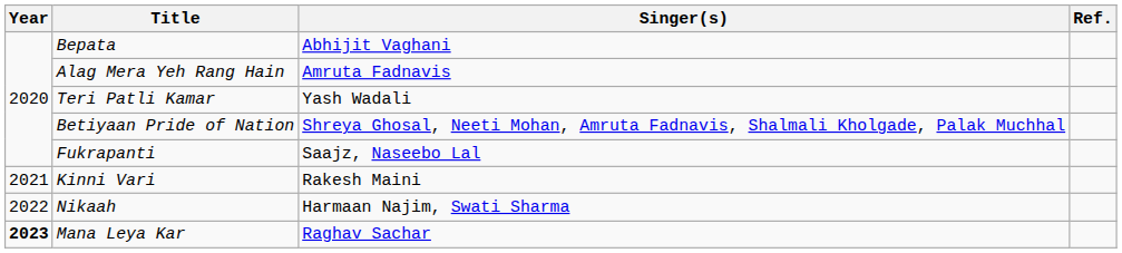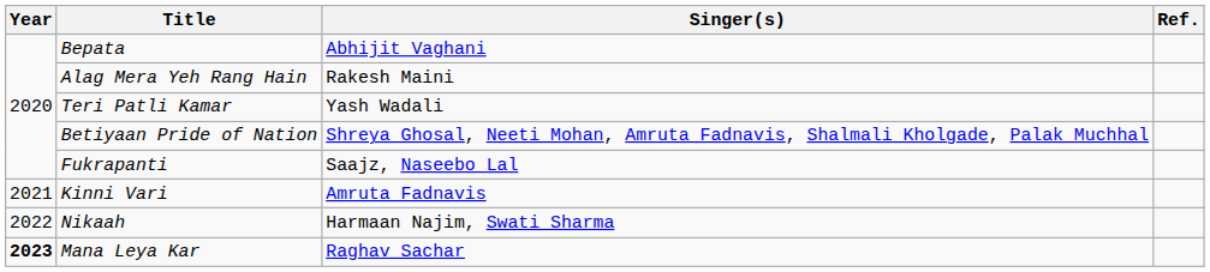 <table class="wikitable">
 <tr>
 <th>Year</th>
 <th>Title</th>
 <th>Singer(s)</th>
 <th>Ref.</th>
 </tr>
 <tr>
 <td rowspan="5">2020</td>
 <td><em>Bepata</em></td>
 <td><a href='#'>Abhijit Vaghani</a></td>
 <td></td>
 </tr>
 <tr>
 <td><em>Alag Mera Yeh Rang Hain</em></td>
-<td><a href='#'>Amruta Fadnavis</a></td>
+<td>Rakesh Maini</td>
 <td></td>
 </tr>
 <tr>
 <td><em>Teri Patli Kamar</em></td>
 <td>Yash Wadali</td>
 <td></td>
 </tr>
 <tr>
 <td><em>Betiyaan Pride of Nation</em></td>
 <td><a href='#'>Shreya Ghosal</a>, <a href='#'>Neeti Mohan</a>, <a href='#'>Amruta Fadnavis</a>, <a href='#'>Shalmali Kholgade</a>, <a href='#'>Palak Muchhal</a></td>
 <td></td>
 </tr>
 <tr>
 <td><em>Fukrapanti</em></td>
 <td>Saajz, <a href='#'>Naseebo Lal</a></td>
 <td></td>
 </tr>
 <tr>
 <td>2021</td>
 <td><em>Kinni Vari</em></td>
-<td>Rakesh Maini</td>
+<td><a href='#'>Amruta Fadnavis</a></td>
 <td></td>
 </tr>
 <tr>
 <td>2022</td>
 <td><em>Nikaah</em></td>
 <td>Harmaan Najim, <a href='#'>Swati Sharma</a></td>
 <td></td>
 </tr>
 <tr>
 <td><strong>2023</strong></td>
 <td><em>Mana</em> <em>Leya Kar</em></td>
 <td><a href='#'>Raghav Sachar</a></td>
 <td></td>
 </tr>
 </table>
